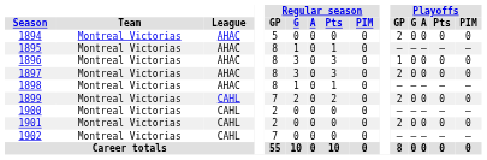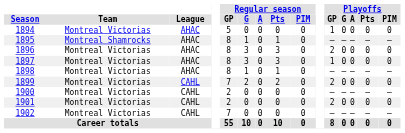 <table border="0" cellpadding="1" cellspacing="0" style="text-align:center; width:50em">
 <tr bgcolor="#e0e0e0">
 <th colspan="3" bgcolor="#ffffff"> </th>
 <th rowspan="99" bgcolor="#ffffff"> </th>
 <th colspan="5"><a href='#'>Regular season</a></th>
 <th rowspan="99" bgcolor="#ffffff"> </th>
 <th colspan="5"><a href='#'>Playoffs</a></th>
 </tr>
 <tr bgcolor="#e0e0e0">
 <th><a href='#'>Season</a></th>
 <th>Team</th>
 <th>League</th>
 <th>GP</th>
 <th><a href='#'>G</a></th>
 <th><a href='#'>A</a></th>
 <th><a href='#'>Pts</a></th>
 <th><a href='#'>PIM</a></th>
 <th>GP</th>
 <th>G</th>
 <th>A</th>
 <th>Pts</th>
 <th>PIM</th>
 </tr>
 <tr>
 <td><a href='#'>1894</a></td>
 <td><a href='#'>Montreal Victorias</a></td>
 <td><a href='#'>AHAC</a></td>
 <td>5</td>
 <td>0</td>
 <td>0</td>
 <td>0</td>
 <td>0</td>
-<td>2</td>
+<td>1</td>
 <td>0</td>
 <td>0</td>
 <td>0</td>
 <td>0</td>
 </tr>
 <tr bgcolor="#f0f0f0">
 <td><a href='#'>1895</a></td>
-<td>Montreal Victorias</td>
+<td><a href='#'>Montreal Shamrocks</a></td>
 <td>AHAC</td>
 <td>8</td>
 <td>1</td>
 <td>0</td>
 <td>1</td>
 <td>0</td>
 <td>—</td>
 <td>—</td>
 <td>—</td>
 <td>—</td>
 <td>—</td>
 </tr>
 <tr>
 <td><a href='#'>1896</a></td>
 <td>Montreal Victorias</td>
 <td>AHAC</td>
 <td>8</td>
 <td>3</td>
 <td>0</td>
 <td>3</td>
 <td>0</td>
-<td>1</td>
+<td>2</td>
 <td>0</td>
 <td>0</td>
 <td>0</td>
 <td>0</td>
 </tr>
 <tr bgcolor="#f0f0f0">
 <td><a href='#'>1897</a></td>
 <td>Montreal Victorias</td>
 <td>AHAC</td>
 <td>8</td>
 <td>3</td>
 <td>0</td>
 <td>3</td>
 <td>0</td>
-<td>2</td>
+<td>1</td>
 <td>0</td>
 <td>0</td>
 <td>0</td>
 <td>0</td>
 </tr>
 <tr>
 <td><a href='#'>1898</a></td>
 <td>Montreal Victorias</td>
 <td>AHAC</td>
 <td>8</td>
 <td>1</td>
 <td>0</td>
 <td>1</td>
 <td>0</td>
 <td>—</td>
 <td>—</td>
 <td>—</td>
 <td>—</td>
 <td>—</td>
 </tr>
 <tr bgcolor="#f0f0f0">
 <td><a href='#'>1899</a></td>
 <td>Montreal Victorias</td>
 <td><a href='#'>CAHL</a></td>
 <td>7</td>
 <td>2</td>
 <td>0</td>
 <td>2</td>
 <td>0</td>
 <td>2</td>
 <td>0</td>
 <td>0</td>
 <td>0</td>
 <td>0</td>
 </tr>
 <tr>
 <td><a href='#'>1900</a></td>
 <td>Montreal Victorias</td>
 <td>CAHL</td>
 <td>2</td>
 <td>0</td>
 <td>0</td>
 <td>0</td>
 <td>0</td>
 <td>—</td>
 <td>—</td>
 <td>—</td>
 <td>—</td>
 <td>—</td>
 </tr>
 <tr bgcolor="#f0f0f0">
 <td><a href='#'>1901</a></td>
 <td>Montreal Victorias</td>
 <td>CAHL</td>
 <td>2</td>
 <td>0</td>
 <td>0</td>
 <td>0</td>
 <td>0</td>
 <td>2</td>
 <td>0</td>
 <td>0</td>
 <td>0</td>
 <td>0</td>
 </tr>
 <tr>
 <td><a href='#'>1902</a></td>
 <td>Montreal Victorias</td>
 <td>CAHL</td>
 <td>7</td>
 <td>0</td>
 <td>0</td>
 <td>0</td>
 <td>0</td>
 <td>—</td>
 <td>—</td>
 <td>—</td>
 <td>—</td>
 <td>—</td>
 </tr>
 <tr bgcolor="#e0e0e0">
 <th colspan="3">Career totals</th>
 <th>55</th>
 <th>10</th>
 <th>0</th>
 <th>10</th>
 <th>0</th>
 <th>8</th>
 <th>0</th>
 <th>0</th>
 <th>0</th>
 <th>0</th>
 </tr>
 </table>
